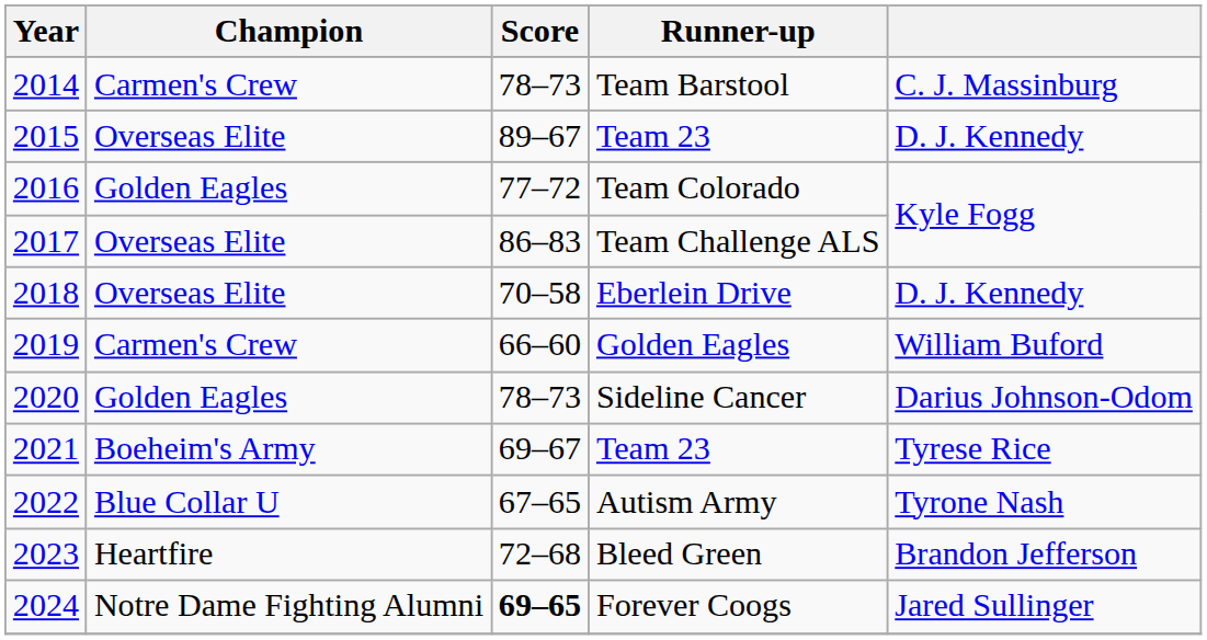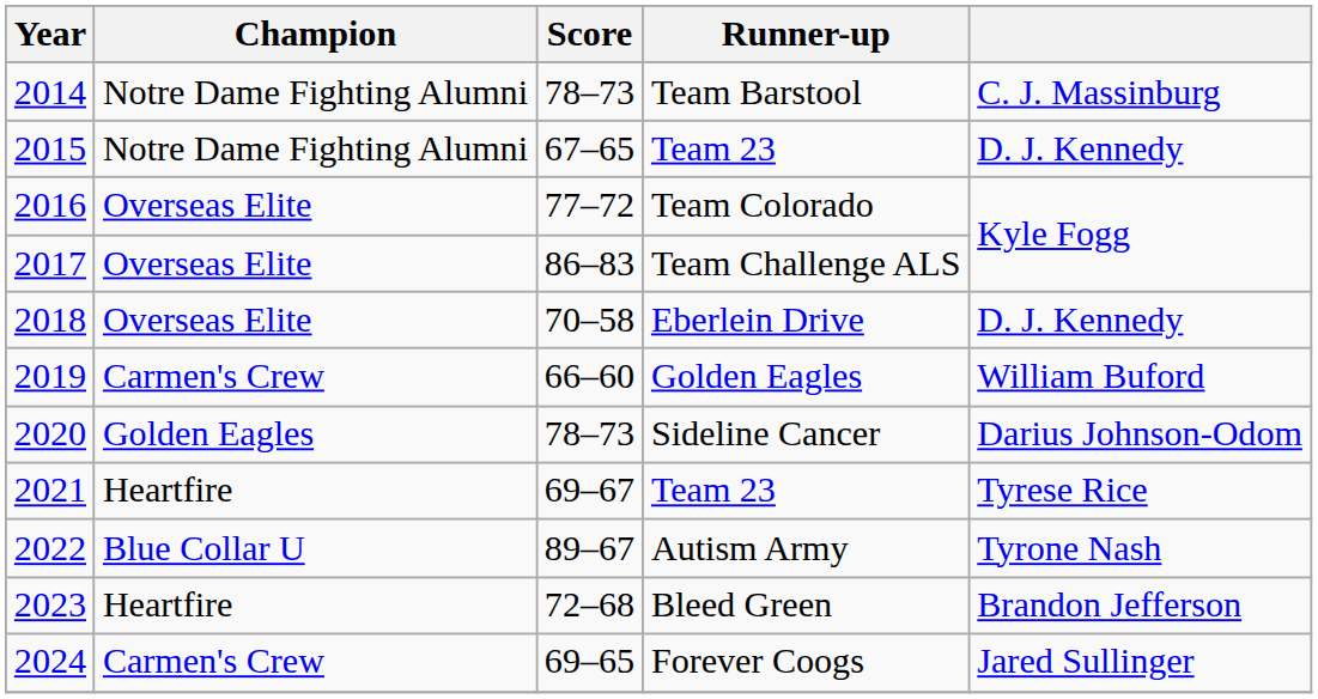 <table class="wikitable">
 <tr>
 <th scope="col">Year</th>
 <th scope="col">Champion</th>
 <th scope="col">Score</th>
 <th scope="col">Runner-up</th>
 <th scope="col"></th>
 </tr>
 <tr>
 <td scope="row"><a href='#'>2014</a></td>
-<td><a href='#'>Carmen's Crew</a></td>
+<td>Notre Dame Fighting Alumni</td>
 <td>78–73</td>
 <td>Team Barstool</td>
 <td><a href='#'>C. J. Massinburg</a></td>
 </tr>
 <tr>
 <td scope="row"><a href='#'>2015</a></td>
-<td><a href='#'>Overseas Elite</a></td>
-<td>89–67</td>
+<td>Notre Dame Fighting Alumni</td>
+<td>67–65</td>
 <td><a href='#'>Team 23</a></td>
 <td><a href='#'>D. J. Kennedy</a></td>
 </tr>
 <tr>
 <td scope="row"><a href='#'>2016</a></td>
-<td><a href='#'>Golden Eagles</a></td>
+<td><a href='#'>Overseas Elite</a></td>
 <td>77–72</td>
 <td>Team Colorado</td>
 <td rowspan=2><a href='#'>Kyle Fogg</a></td>
 </tr>
 <tr>
 <td scope="row"><a href='#'>2017</a></td>
 <td><a href='#'>Overseas Elite</a></td>
 <td>86–83</td>
 <td>Team Challenge ALS</td>
 </tr>
 <tr>
 <td scope="row"><a href='#'>2018</a></td>
 <td><a href='#'>Overseas Elite</a></td>
 <td>70–58</td>
 <td><a href='#'>Eberlein Drive</a></td>
 <td><a href='#'>D. J. Kennedy</a></td>
 </tr>
 <tr>
 <td scope="row"><a href='#'>2019</a></td>
 <td><a href='#'>Carmen's Crew</a></td>
 <td>66–60</td>
 <td><a href='#'>Golden Eagles</a></td>
 <td><a href='#'>William Buford</a></td>
 </tr>
 <tr>
 <td scope="row"><a href='#'>2020</a></td>
 <td><a href='#'>Golden Eagles</a></td>
 <td>78–73</td>
 <td>Sideline Cancer</td>
 <td><a href='#'>Darius Johnson-Odom</a></td>
 </tr>
 <tr>
 <td scope="row"><a href='#'>2021</a></td>
-<td><a href='#'>Boeheim's Army</a></td>
+<td>Heartfire</td>
 <td>69–67</td>
 <td><a href='#'>Team 23</a></td>
 <td><a href='#'>Tyrese Rice</a></td>
 </tr>
 <tr>
 <td scope="row"><a href='#'>2022</a></td>
 <td><a href='#'>Blue Collar U</a></td>
-<td>67–65</td>
+<td>89–67</td>
 <td>Autism Army</td>
 <td><a href='#'>Tyrone Nash</a></td>
 </tr>
 <tr>
 <td scope="row"><a href='#'>2023</a></td>
 <td>Heartfire</td>
 <td>72–68</td>
 <td>Bleed Green</td>
 <td><a href='#'>Brandon Jefferson</a></td>
 </tr>
 <tr>
 <td scope="row"><a href='#'>2024</a></td>
-<td>Notre Dame Fighting Alumni</td>
-<td><strong>69–65</strong></td>
+<td><a href='#'>Carmen's Crew</a></td>
+<td>69–65</td>
 <td>Forever Coogs</td>
 <td><a href='#'>Jared Sullinger</a></td>
 </tr>
 <tr>
 </tr>
 </table>
